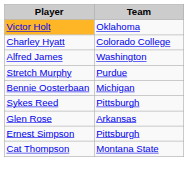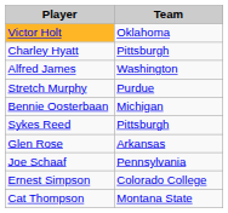 <table class="wikitable sortable" style="width:300px" "border:'1' 'solid' 'gray'">
 <tr>
 <th style="background:#CCCCCC;width:50%">Player</th>
 <th style="background:#CCCCCC;width:50%">Team</th>
 </tr>
 <tr>
 <td style="background-color:#ffb626"><a href='#'>Victor Holt</a></td>
 <td><a href='#'>Oklahoma</a></td>
 </tr>
 <tr>
 <td><a href='#'>Charley Hyatt</a></td>
-<td><a href='#'>Colorado College</a></td>
+<td><a href='#'>Pittsburgh</a></td>
 </tr>
 <tr>
 <td><a href='#'>Alfred James</a></td>
 <td><a href='#'>Washington</a></td>
 </tr>
 <tr>
 <td><a href='#'>Stretch Murphy</a></td>
 <td><a href='#'>Purdue</a></td>
 </tr>
 <tr>
 <td><a href='#'>Bennie Oosterbaan</a></td>
 <td><a href='#'>Michigan</a></td>
 </tr>
 <tr>
 <td><a href='#'>Sykes Reed</a></td>
 <td><a href='#'>Pittsburgh</a></td>
 </tr>
 <tr>
 <td><a href='#'>Glen Rose</a></td>
 <td><a href='#'>Arkansas</a></td>
 </tr>
 <tr>
+<td><a href='#'>Joe Schaaf</a></td>
+<td><a href='#'>Pennsylvania</a></td>
+</tr>
+<tr>
 <td><a href='#'>Ernest Simpson</a></td>
-<td><a href='#'>Pittsburgh</a></td>
+<td><a href='#'>Colorado College</a></td>
 </tr>
 <tr>
 <td><a href='#'>Cat Thompson</a></td>
 <td><a href='#'>Montana State</a></td>
 </tr>
 </table>
